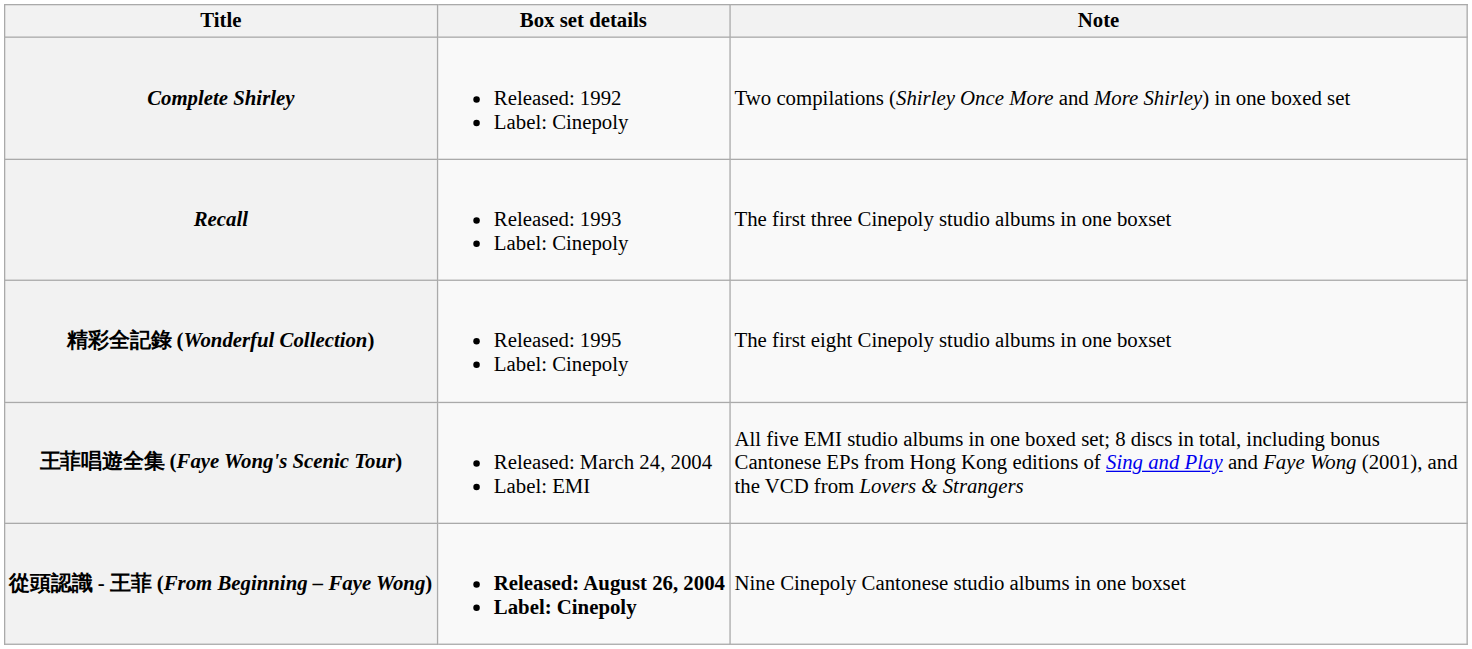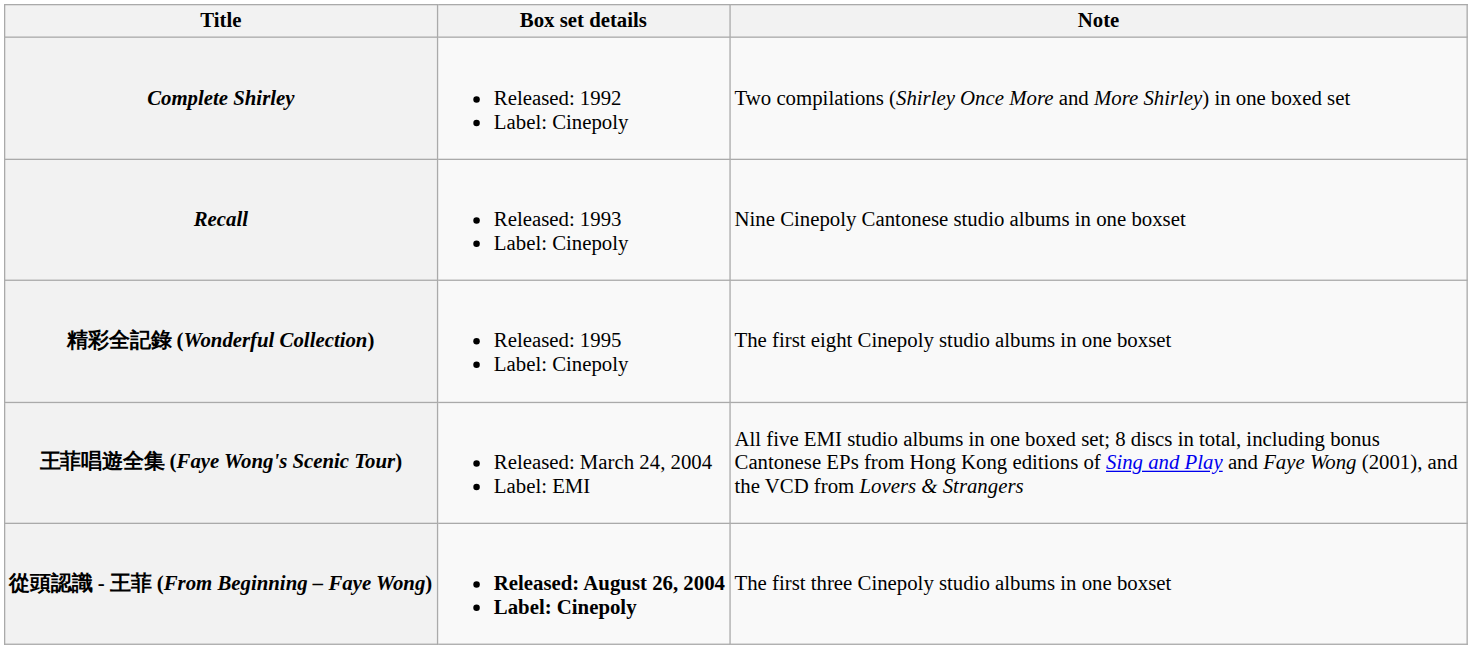 <table class="wikitable plainrowheaders">
 <tr>
 <th>Title</th>
 <th>Box set details</th>
 <th style="width:35em;">Note</th>
 </tr>
 <tr>
 <th scope="row"><em>Complete Shirley</em></th>
 <td><br><ul><li>Released: 1992</li><li>Label: Cinepoly</li></ul></td>
 <td>Two compilations (<em>Shirley Once More</em> and <em>More Shirley</em>) in one boxed set</td>
 </tr>
 <tr>
 <th scope="row"><em>Recall</em></th>
 <td><br><ul><li>Released: 1993</li><li>Label: Cinepoly</li></ul></td>
-<td>The first three Cinepoly studio albums in one boxset</td>
+<td>Nine Cinepoly Cantonese studio albums in one boxset</td>
 </tr>
 <tr>
 <th scope="row">精彩全記錄 (<em>Wonderful Collection</em>)</th>
 <td><br><ul><li>Released: 1995</li><li>Label: Cinepoly</li></ul></td>
 <td>The first eight Cinepoly studio albums in one boxset</td>
 </tr>
 <tr>
 <th scope="row">王菲唱遊全集 (<em>Faye Wong's Scenic Tour</em>)</th>
 <td><br><ul><li>Released: March 24, 2004</li><li>Label: EMI</li></ul></td>
 <td>All five EMI studio albums in one boxed set; 8 discs in total, including bonus Cantonese EPs from Hong Kong editions of <em><a href='#'>Sing and Play</a></em> and <em>Faye Wong</em> (2001), and the VCD from <em>Lovers & Strangers</em></td>
 </tr>
 <tr>
 <th scope="row">從頭認識 - 王菲 (<em>From Beginning – Faye Wong</em>)</th>
 <td><strong><br><ul><li>Released: August 26, 2004</li><li>Label: Cinepoly</li></ul></strong></td>
-<td>Nine Cinepoly Cantonese studio albums in one boxset</td>
+<td>The first three Cinepoly studio albums in one boxset</td>
 </tr>
 </table>
